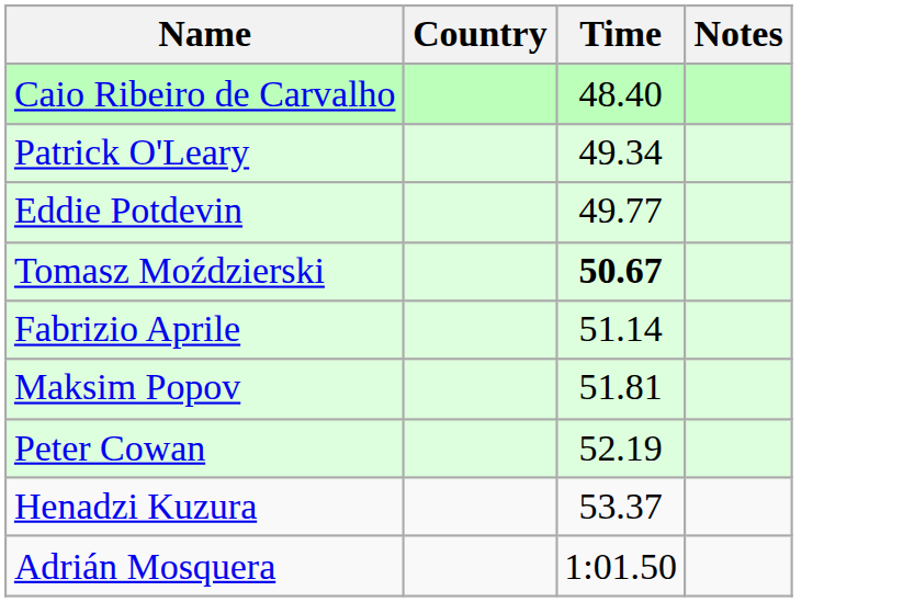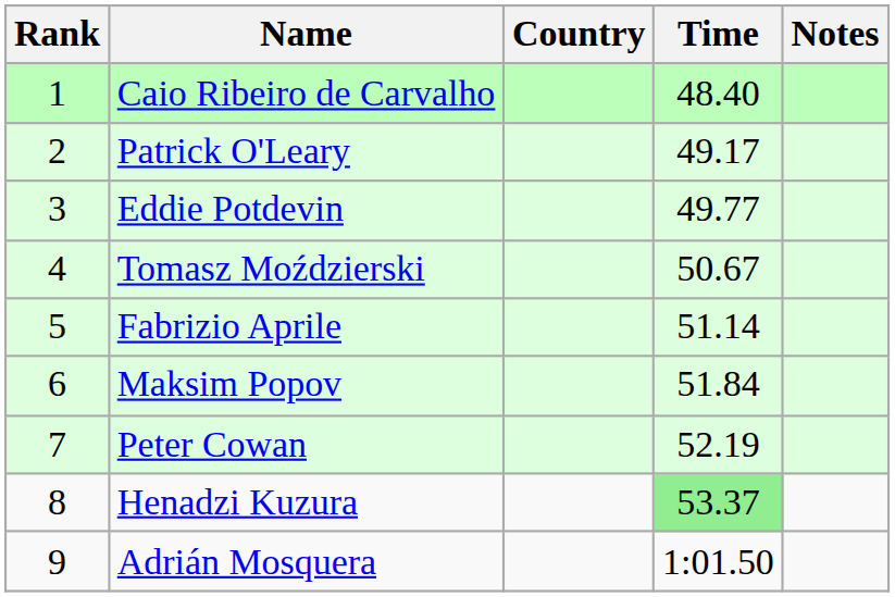 <table class="wikitable" style="text-align:center">
 <tr>
+<th>Rank</th>
 <th>Name</th>
 <th>Country</th>
 <th>Time</th>
 <th>Notes</th>
 </tr>
 <tr bgcolor=bbffbb>
+<td>1</td>
 <td align="left"><a href='#'>Caio Ribeiro de Carvalho</a></td>
 <td align="left"></td>
 <td>48.40</td>
 <td></td>
 </tr>
 <tr bgcolor=ddffdd>
+<td>2</td>
 <td align="left"><a href='#'>Patrick O'Leary</a></td>
 <td align="left"></td>
-<td>49.34</td>
+<td>49.17</td>
 <td></td>
 </tr>
 <tr bgcolor=ddffdd>
+<td>3</td>
 <td align="left"><a href='#'>Eddie Potdevin</a></td>
 <td align="left"></td>
 <td>49.77</td>
 <td></td>
 </tr>
 <tr bgcolor=ddffdd>
+<td>4</td>
 <td align="left"><a href='#'>Tomasz Moździerski</a></td>
 <td align="left"></td>
-<td><strong>50.67</strong></td>
+<td>50.67</td>
 <td></td>
 </tr>
 <tr bgcolor=ddffdd>
+<td>5</td>
 <td align="left"><a href='#'>Fabrizio Aprile</a></td>
 <td align="left"></td>
 <td>51.14</td>
 <td></td>
 </tr>
 <tr bgcolor=ddffdd>
+<td>6</td>
 <td align="left"><a href='#'>Maksim Popov</a></td>
 <td align="left"></td>
-<td>51.81</td>
+<td>51.84</td>
 <td></td>
 </tr>
 <tr bgcolor=ddffdd>
+<td>7</td>
 <td align="left"><a href='#'>Peter Cowan</a></td>
 <td align="left"></td>
 <td>52.19</td>
 <td></td>
 </tr>
 <tr>
+<td>8</td>
 <td align="left"><a href='#'>Henadzi Kuzura</a></td>
 <td align="left"></td>
-<td>53.37</td>
+<td style="background: lightgreen;">53.37</td>
 <td></td>
 </tr>
 <tr>
+<td>9</td>
 <td align="left"><a href='#'>Adrián Mosquera</a></td>
 <td align="left"></td>
 <td>1:01.50</td>
 <td></td>
 </tr>
 </table>
